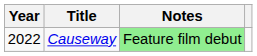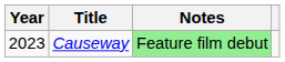 <table class="wikitable">
 <tr>
 <th>Year</th>
 <th>Title</th>
 <th>Notes</th>
 <th></th>
 </tr>
 <tr>
-<td>2022</td>
+<td>2023</td>
 <td><em><a href='#'>Causeway</a></em></td>
 <td style="background: lightgreen;">Feature film debut</td>
 <td></td>
 </tr>
 </table>
